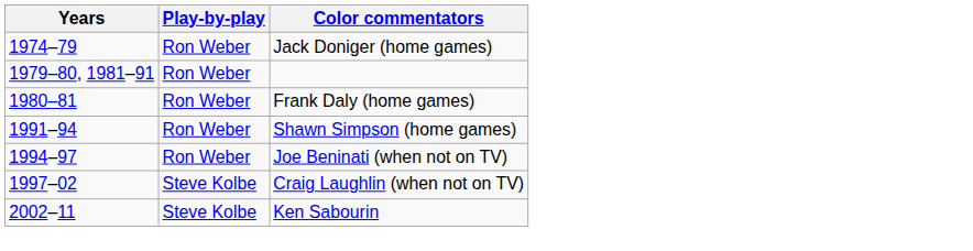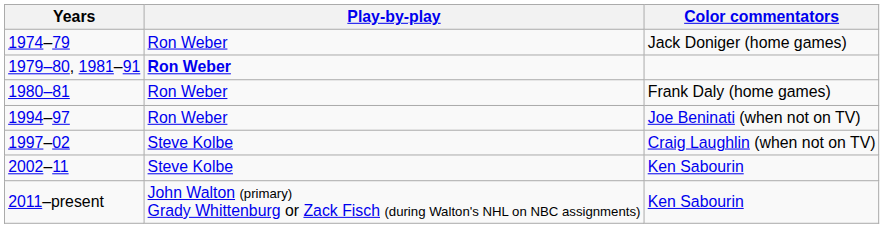 <table class="wikitable">
 <tr>
 <th>Years</th>
 <th><a href='#'>Play-by-play</a></th>
 <th><a href='#'>Color commentators</a></th>
 </tr>
 <tr>
 <td><a href='#'>1974</a>–<a href='#'>79</a></td>
 <td><a href='#'>Ron Weber</a></td>
 <td>Jack Doniger (home games)</td>
 </tr>
 <tr>
 <td><a href='#'>1979–80</a>, <a href='#'>1981</a>–<a href='#'>91</a></td>
-<td><a href='#'>Ron Weber</a></td>
+<td><strong><a href='#'>Ron Weber</a></strong></td>
 </tr>
 <tr>
 <td><a href='#'>1980–81</a></td>
 <td><a href='#'>Ron Weber</a></td>
 <td>Frank Daly (home games)</td>
-</tr>
-<tr>
-<td><a href='#'>1991</a>–<a href='#'>94</a></td>
-<td><a href='#'>Ron Weber</a></td>
-<td><a href='#'>Shawn Simpson</a> (home games)</td>
 </tr>
 <tr>
 <td><a href='#'>1994</a>–<a href='#'>97</a></td>
 <td><a href='#'>Ron Weber</a></td>
 <td><a href='#'>Joe Beninati</a> (when not on TV)</td>
 </tr>
 <tr>
 <td><a href='#'>1997</a>–<a href='#'>02</a></td>
 <td><a href='#'>Steve Kolbe</a></td>
 <td><a href='#'>Craig Laughlin</a> (when not on TV)</td>
 </tr>
 <tr>
 <td><a href='#'>2002</a>–<a href='#'>11</a></td>
 <td><a href='#'>Steve Kolbe</a></td>
 <td><a href='#'>Ken Sabourin</a></td>
 </tr>
+<tr>
+<td><a href='#'>2011</a>–present</td>
+<td><a href='#'>John Walton</a> <small> (primary)</small><br><a href='#'>Grady Whittenburg</a> or <a href='#'>Zack Fisch</a> <small>(during Walton's NHL on NBC assignments)</small></td>
+<td><a href='#'>Ken Sabourin</a></td>
+</tr>
 </table>
